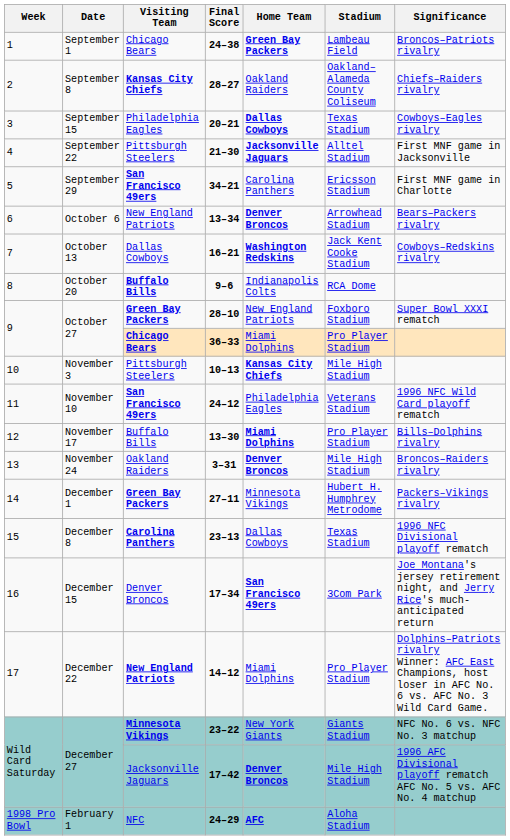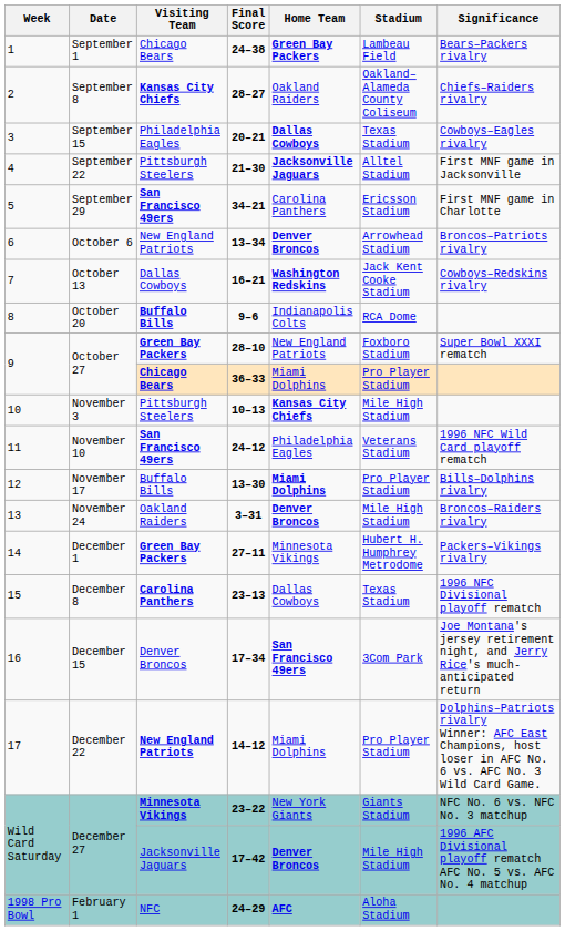 <table class="wikitable" style= "font-size: 95%;">
 <tr>
 <th>Week</th>
 <th>Date</th>
 <th>Visiting Team</th>
 <th>Final Score</th>
 <th>Home Team</th>
 <th>Stadium</th>
 <th>Significance</th>
 </tr>
 <tr>
 <td>1</td>
 <td>September 1</td>
 <td><a href='#'>Chicago Bears</a></td>
 <td align="center"><strong>24–38</strong></td>
 <td><strong><a href='#'>Green Bay Packers</a></strong></td>
 <td><a href='#'>Lambeau Field</a></td>
-<td><a href='#'>Broncos–Patriots rivalry</a></td>
+<td><a href='#'>Bears–Packers rivalry</a></td>
 </tr>
 <tr>
 <td>2</td>
 <td>September 8</td>
 <td><strong><a href='#'>Kansas City Chiefs</a></strong></td>
 <td align="center"><strong>28–27</strong></td>
 <td><a href='#'>Oakland Raiders</a></td>
 <td><a href='#'>Oakland–Alameda County Coliseum</a></td>
 <td><a href='#'>Chiefs–Raiders rivalry</a></td>
 </tr>
 <tr>
 <td>3</td>
 <td>September 15</td>
 <td><a href='#'>Philadelphia Eagles</a></td>
 <td align="center"><strong>20–21</strong></td>
 <td><strong><a href='#'>Dallas Cowboys</a></strong></td>
 <td><a href='#'>Texas Stadium</a></td>
 <td><a href='#'>Cowboys–Eagles rivalry</a></td>
 </tr>
 <tr>
 <td>4</td>
 <td>September 22</td>
 <td><a href='#'>Pittsburgh Steelers</a></td>
 <td align="center"><strong>21–30</strong></td>
 <td><strong><a href='#'>Jacksonville Jaguars</a></strong></td>
 <td><a href='#'>Alltel Stadium</a></td>
 <td>First MNF game in Jacksonville</td>
 </tr>
 <tr>
 <td>5</td>
 <td>September 29</td>
 <td><strong><a href='#'>San Francisco 49ers</a></strong></td>
 <td align="center"><strong>34–21</strong></td>
 <td><a href='#'>Carolina Panthers</a></td>
 <td><a href='#'>Ericsson Stadium</a></td>
 <td>First MNF game in Charlotte</td>
 </tr>
 <tr>
 <td>6</td>
 <td>October 6</td>
 <td><a href='#'>New England Patriots</a></td>
 <td align="center"><strong>13–34</strong></td>
 <td><strong><a href='#'>Denver Broncos</a></strong></td>
 <td><a href='#'>Arrowhead Stadium</a></td>
-<td><a href='#'>Bears–Packers rivalry</a></td>
+<td><a href='#'>Broncos–Patriots rivalry</a></td>
 </tr>
 <tr>
 <td>7</td>
 <td>October 13</td>
 <td><a href='#'>Dallas Cowboys</a></td>
 <td align="center"><strong>16–21</strong></td>
 <td><strong><a href='#'>Washington Redskins</a></strong></td>
 <td><a href='#'>Jack Kent Cooke Stadium</a></td>
 <td><a href='#'>Cowboys–Redskins rivalry</a></td>
 </tr>
 <tr>
 <td>8</td>
 <td>October 20</td>
 <td><strong><a href='#'>Buffalo Bills</a></strong></td>
 <td align="center"><strong>9–6</strong></td>
 <td><a href='#'>Indianapolis Colts</a></td>
 <td><a href='#'>RCA Dome</a></td>
 <td></td>
 </tr>
 <tr>
 <td rowspan="2">9</td>
 <td rowspan="2">October 27</td>
 <td><strong><a href='#'>Green Bay Packers</a></strong></td>
 <td align="center"><strong>28–10</strong></td>
 <td><a href='#'>New England Patriots</a></td>
 <td><a href='#'>Foxboro Stadium</a></td>
 <td><a href='#'>Super Bowl XXXI</a> rematch</td>
 </tr>
 <tr bgcolor="#FFE6BD">
 <td><strong><a href='#'>Chicago Bears</a></strong></td>
 <td align="center"><strong>36–33</strong></td>
 <td><a href='#'>Miami Dolphins</a></td>
 <td><a href='#'>Pro Player Stadium</a></td>
 <td></td>
 </tr>
 <tr>
 <td>10</td>
 <td>November 3</td>
 <td><a href='#'>Pittsburgh Steelers</a></td>
 <td align="center"><strong>10–13</strong></td>
 <td><strong><a href='#'>Kansas City Chiefs</a></strong></td>
 <td><a href='#'>Mile High Stadium</a></td>
 <td></td>
 </tr>
 <tr>
 <td>11</td>
 <td>November 10</td>
 <td><strong><a href='#'>San Francisco 49ers</a></strong></td>
 <td align="center"><strong>24–12</strong></td>
 <td><a href='#'>Philadelphia Eagles</a></td>
 <td><a href='#'>Veterans Stadium</a></td>
 <td><a href='#'>1996 NFC Wild Card playoff</a> rematch</td>
 </tr>
 <tr>
 <td>12</td>
 <td>November 17</td>
 <td><a href='#'>Buffalo Bills</a></td>
 <td align="center"><strong>13–30</strong></td>
 <td><strong><a href='#'>Miami Dolphins</a></strong></td>
 <td><a href='#'>Pro Player Stadium</a></td>
 <td><a href='#'>Bills–Dolphins rivalry</a></td>
 </tr>
 <tr>
 <td>13</td>
 <td>November 24</td>
 <td><a href='#'>Oakland Raiders</a></td>
 <td align="center"><strong>3–31</strong></td>
 <td><strong><a href='#'>Denver Broncos</a></strong></td>
 <td><a href='#'>Mile High Stadium</a></td>
 <td><a href='#'>Broncos–Raiders rivalry</a></td>
 </tr>
 <tr>
 <td>14</td>
 <td>December 1</td>
 <td><strong><a href='#'>Green Bay Packers</a></strong></td>
 <td align="center"><strong>27–11</strong></td>
 <td><a href='#'>Minnesota Vikings</a></td>
 <td><a href='#'>Hubert H. Humphrey Metrodome</a></td>
 <td><a href='#'>Packers–Vikings rivalry</a></td>
 </tr>
 <tr>
 <td>15</td>
 <td>December 8</td>
 <td><strong><a href='#'>Carolina Panthers</a></strong></td>
 <td align="center"><strong>23–13</strong></td>
 <td><a href='#'>Dallas Cowboys</a></td>
 <td><a href='#'>Texas Stadium</a></td>
 <td><a href='#'>1996 NFC Divisional playoff</a> rematch</td>
 </tr>
 <tr>
 <td>16</td>
 <td>December 15</td>
 <td><a href='#'>Denver Broncos</a></td>
 <td align="center"><strong>17–34</strong></td>
 <td><strong><a href='#'>San Francisco 49ers</a></strong></td>
 <td><a href='#'>3Com Park</a></td>
 <td><a href='#'>Joe Montana</a>'s jersey retirement night, and <a href='#'>Jerry Rice</a>'s much-anticipated return</td>
 </tr>
 <tr>
 <td>17</td>
 <td>December 22</td>
 <td><strong><a href='#'>New England Patriots</a></strong></td>
 <td align="center"><strong>14–12</strong></td>
 <td><a href='#'>Miami Dolphins</a></td>
 <td><a href='#'>Pro Player Stadium</a></td>
 <td><a href='#'>Dolphins–Patriots rivalry</a><br>Winner: <a href='#'>AFC East</a> Champions, host loser in AFC No. 6 vs. AFC No. 3 Wild Card Game.</td>
 </tr>
 <tr bgcolor="#96CDCD">
 <td rowspan="2">Wild Card Saturday</td>
 <td rowspan="2">December 27</td>
 <td><strong><a href='#'>Minnesota Vikings</a></strong></td>
 <td align="center"><strong>23–22</strong></td>
 <td><a href='#'>New York Giants</a></td>
 <td><a href='#'>Giants Stadium</a></td>
 <td>NFC No. 6 vs. NFC No. 3 matchup</td>
 </tr>
 <tr bgcolor="#96CDCD">
 <td><a href='#'>Jacksonville Jaguars</a></td>
 <td align="center"><strong>17–42</strong></td>
 <td><strong><a href='#'>Denver Broncos</a></strong></td>
 <td><a href='#'>Mile High Stadium</a></td>
 <td><a href='#'>1996 AFC Divisional playoff</a> rematch<br>AFC No. 5 vs. AFC No. 4 matchup</td>
 </tr>
 <tr bgcolor="#96CDCD">
 <td><a href='#'>1998 Pro Bowl</a></td>
 <td>February 1</td>
 <td><a href='#'>NFC</a></td>
 <td align="center"><strong>24–29</strong></td>
 <td><strong><a href='#'>AFC</a></strong></td>
 <td><a href='#'>Aloha Stadium</a></td>
 <td></td>
 </tr>
 </table>
